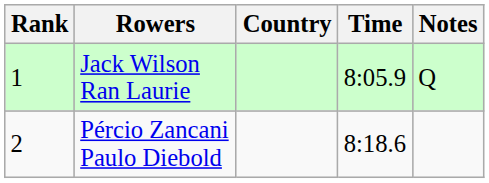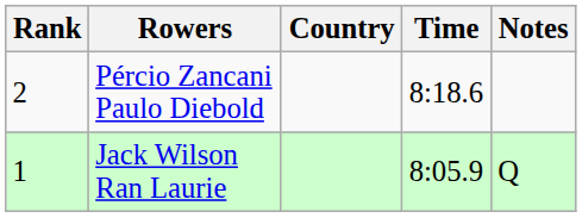 <table class="wikitable" width=50%>
 <tr>
 <th>Rank</th>
 <th>Rowers</th>
 <th>Country</th>
 <th>Time</th>
 <th>Notes</th>
 </tr>
+<tr>
+<td>2</td>
+<td><a href='#'>Pércio Zancani</a><br><a href='#'>Paulo Diebold</a></td>
+<td></td>
+<td>8:18.6</td>
+<td></td>
+</tr>
 <tr bgcolor=ccffcc>
 <td>1</td>
 <td><a href='#'>Jack Wilson</a><br><a href='#'>Ran Laurie</a></td>
 <td></td>
 <td>8:05.9</td>
 <td>Q</td>
 </tr>
-<tr>
-<td>2</td>
-<td><a href='#'>Pércio Zancani</a><br><a href='#'>Paulo Diebold</a></td>
-<td></td>
-<td>8:18.6</td>
-<td></td>
-</tr>
 </table>
